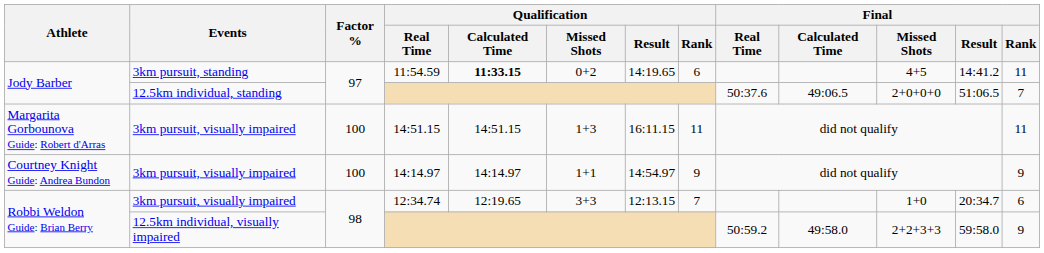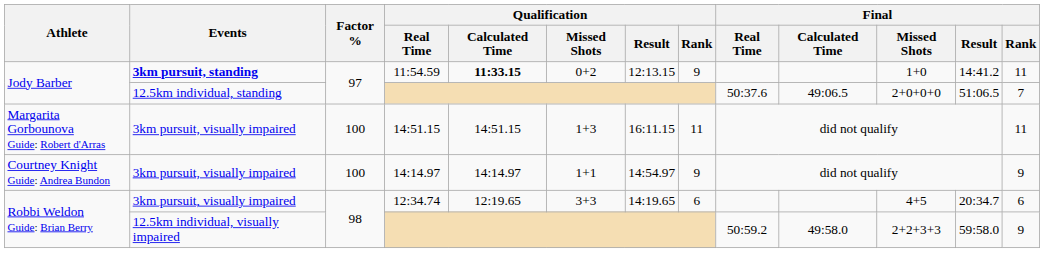 <table class="wikitable" style="font-size:100%">
 <tr>
 <th rowspan="2">Athlete</th>
 <th rowspan="2">Events</th>
 <th rowspan="2">Factor %</th>
 <th colspan="5">Qualification</th>
 <th colspan="5">Final</th>
 </tr>
 <tr>
 <th>Real Time</th>
 <th>Calculated Time</th>
 <th>Missed Shots</th>
 <th>Result</th>
 <th>Rank</th>
 <th>Real Time</th>
 <th>Calculated Time</th>
 <th>Missed Shots</th>
 <th>Result</th>
 <th>Rank</th>
 </tr>
 <tr>
 <td rowspan=2><a href='#'>Jody Barber</a></td>
-<td><a href='#'>3km pursuit, standing</a></td>
+<td><strong><a href='#'>3km pursuit, standing</a></strong></td>
 <td rowspan="2" align="center">97</td>
 <td align="center">11:54.59</td>
 <td align="center"><strong>11:33.15</strong></td>
 <td align="center">0+2</td>
-<td align="center">14:19.65</td>
-<td align="center">6</td>
+<td align="center">12:13.15</td>
+<td align="center">9</td>
 <td align="center"></td>
 <td align="center"></td>
-<td align="center">4+5</td>
+<td align="center">1+0</td>
 <td align="center">14:41.2</td>
 <td align="center">11</td>
 </tr>
 <tr>
 <td><a href='#'>12.5km individual, standing</a></td>
 <td colspan="5" bgcolor="wheat" align="center"></td>
 <td align="center">50:37.6</td>
 <td align="center">49:06.5</td>
 <td align="center">2+0+0+0</td>
 <td align="center">51:06.5</td>
 <td align="center">7</td>
 </tr>
 <tr>
 <td><a href='#'>Margarita Gorbounova</a><br><small><a href='#'>Guide</a>: <a href='#'>Robert d'Arras</a></small></td>
 <td><a href='#'>3km pursuit, visually impaired</a></td>
 <td align="center">100</td>
 <td align="center">14:51.15</td>
 <td align="center">14:51.15</td>
 <td align="center">1+3</td>
 <td align="center">16:11.15</td>
 <td align="center">11</td>
 <td colspan="4" align="center">did not qualify</td>
 <td align="center">11</td>
 </tr>
 <tr>
 <td><a href='#'>Courtney Knight</a><br><small><a href='#'>Guide</a>: <a href='#'>Andrea Bundon</a></small></td>
 <td><a href='#'>3km pursuit, visually impaired</a></td>
 <td align="center">100</td>
 <td align="center">14:14.97</td>
 <td align="center">14:14.97</td>
 <td align="center">1+1</td>
 <td align="center">14:54.97</td>
 <td align="center">9</td>
 <td colspan="4" align="center">did not qualify</td>
 <td align="center">9</td>
 </tr>
 <tr>
 <td rowspan=2><a href='#'>Robbi Weldon</a><br><small><a href='#'>Guide</a>: <a href='#'>Brian Berry</a></small></td>
 <td><a href='#'>3km pursuit, visually impaired</a></td>
 <td rowspan="2" align="center">98</td>
 <td align="center">12:34.74</td>
 <td align="center">12:19.65</td>
 <td align="center">3+3</td>
-<td align="center">12:13.15</td>
-<td align="center">7</td>
+<td align="center">14:19.65</td>
+<td align="center">6</td>
 <td align="center"></td>
 <td align="center"></td>
-<td align="center">1+0</td>
+<td align="center">4+5</td>
 <td align="center">20:34.7</td>
 <td align="center">6</td>
 </tr>
 <tr>
 <td><a href='#'>12.5km individual, visually impaired</a></td>
 <td colspan="5" bgcolor="wheat" align="center"></td>
 <td align="center">50:59.2</td>
 <td align="center">49:58.0</td>
 <td align="center">2+2+3+3</td>
 <td align="center">59:58.0</td>
 <td align="center">9</td>
 </tr>
 </table>
